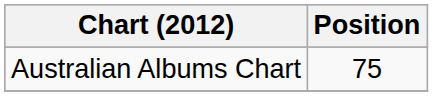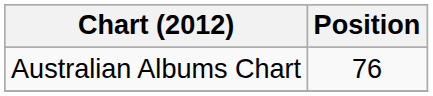 <table class="wikitable">
 <tr>
 <th>Chart (2012)</th>
 <th>Position</th>
 </tr>
 <tr>
 <td>Australian Albums Chart</td>
-<td align="center">75</td>
+<td align="center">76</td>
 </tr>
 <tr>
 </tr>
 </table>
